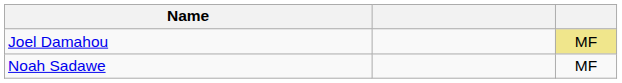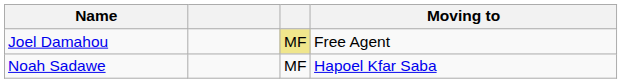 <table class="wikitable" style="text-align: center; width:50%">
 <tr>
 <th width=30% align="center">Name</th>
 <th width=15% align="center"></th>
 <th width=5% align="center"></th>
+<th width=50% align="center">Moving to</th>
 </tr>
 <tr>
 <td align=left><a href='#'>Joel Damahou</a></td>
 <td> </td>
 <td style="background: khaki;">MF</td>
+<td align=left>Free Agent</td>
 </tr>
 <tr>
 <td align=left><a href='#'>Noah Sadawe</a></td>
 <td> </td>
 <td>MF</td>
+<td align=left> <a href='#'>Hapoel Kfar Saba</a></td>
 </tr>
 </table>
